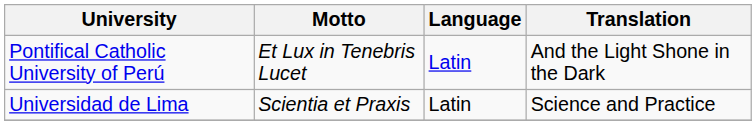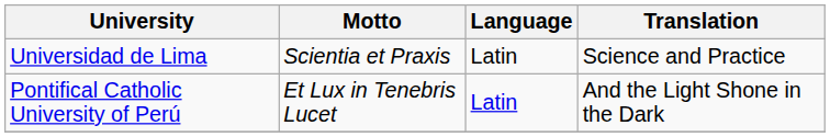 <table class="wikitable sortable plainrowheaders">
 <tr>
 <th>University</th>
 <th>Motto</th>
 <th>Language</th>
 <th>Translation</th>
 </tr>
 <tr>
+<td><a href='#'>Universidad de Lima</a></td>
+<td><em>Scientia et Praxis</em></td>
+<td>Latin</td>
+<td>Science and Practice</td>
+</tr>
+<tr>
 <td><a href='#'>Pontifical Catholic University of Perú</a></td>
 <td><em>Et Lux in Tenebris Lucet</em></td>
 <td><a href='#'>Latin</a></td>
 <td>And the Light Shone in the Dark</td>
 </tr>
 <tr>
-<td><a href='#'>Universidad de Lima</a></td>
-<td><em>Scientia et Praxis</em></td>
-<td>Latin</td>
-<td>Science and Practice</td>
-</tr>
-<tr>
 </tr>
 </table>
